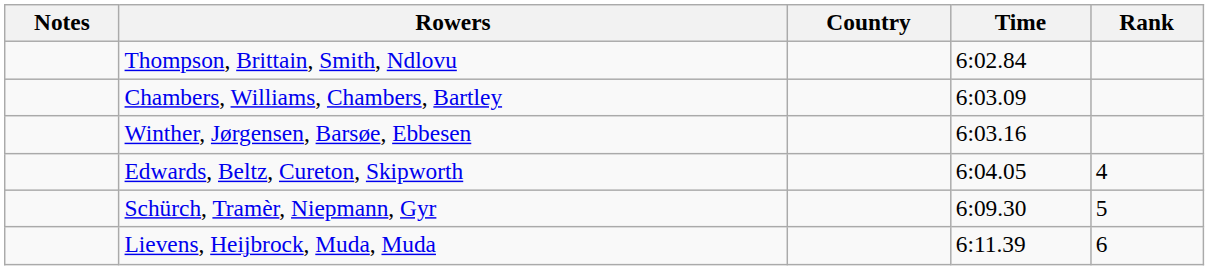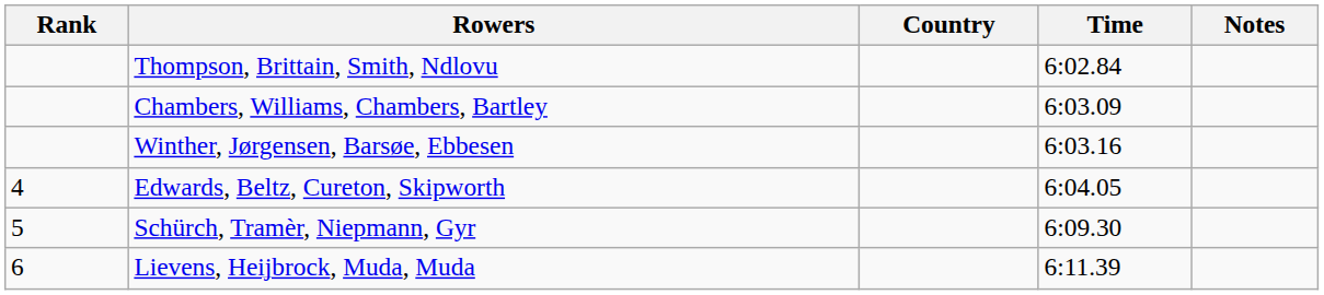 <table class="wikitable sortable" width=65%>
 <tr>
-<th>Notes</th>
+<th>Rank</th>
 <th>Rowers</th>
 <th>Country</th>
 <th>Time</th>
-<th>Rank</th>
+<th>Notes</th>
 </tr>
 <tr>
 <td></td>
 <td><a href='#'>Thompson</a>, <a href='#'>Brittain</a>, <a href='#'>Smith</a>, <a href='#'>Ndlovu</a></td>
 <td></td>
 <td>6:02.84</td>
 <td></td>
 </tr>
 <tr>
 <td></td>
 <td><a href='#'>Chambers</a>, <a href='#'>Williams</a>, <a href='#'>Chambers</a>, <a href='#'>Bartley</a></td>
 <td></td>
 <td>6:03.09</td>
 <td></td>
 </tr>
 <tr>
 <td></td>
 <td><a href='#'>Winther</a>, <a href='#'>Jørgensen</a>, <a href='#'>Barsøe</a>, <a href='#'>Ebbesen</a></td>
 <td></td>
 <td>6:03.16</td>
 <td></td>
 </tr>
 <tr>
-<td></td>
+<td>4</td>
 <td><a href='#'>Edwards</a>, <a href='#'>Beltz</a>, <a href='#'>Cureton</a>, <a href='#'>Skipworth</a></td>
 <td></td>
 <td>6:04.05</td>
-<td>4</td>
+<td></td>
 </tr>
 <tr>
-<td></td>
+<td>5</td>
 <td><a href='#'>Schürch</a>, <a href='#'>Tramèr</a>, <a href='#'>Niepmann</a>, <a href='#'>Gyr</a></td>
 <td></td>
 <td>6:09.30</td>
-<td>5</td>
+<td></td>
 </tr>
 <tr>
-<td></td>
+<td>6</td>
 <td><a href='#'>Lievens</a>, <a href='#'>Heijbrock</a>, <a href='#'>Muda</a>, <a href='#'>Muda</a></td>
 <td></td>
 <td>6:11.39</td>
-<td>6</td>
+<td></td>
 </tr>
 </table>
